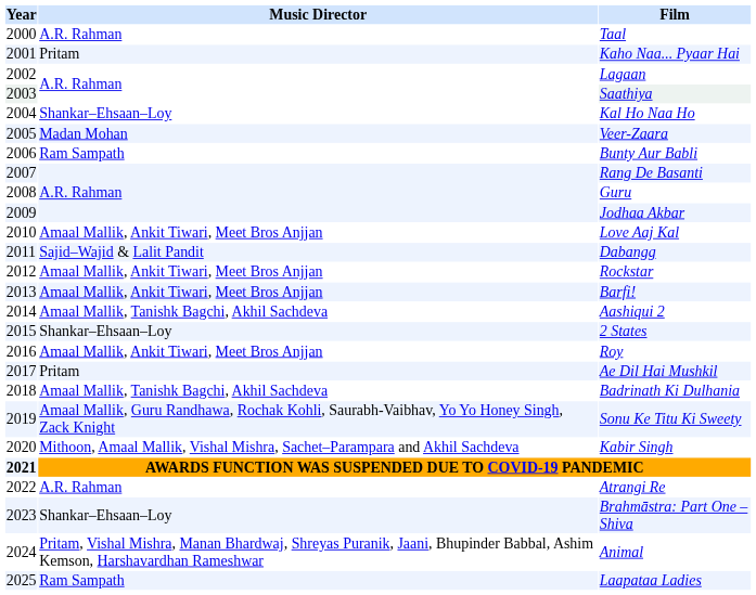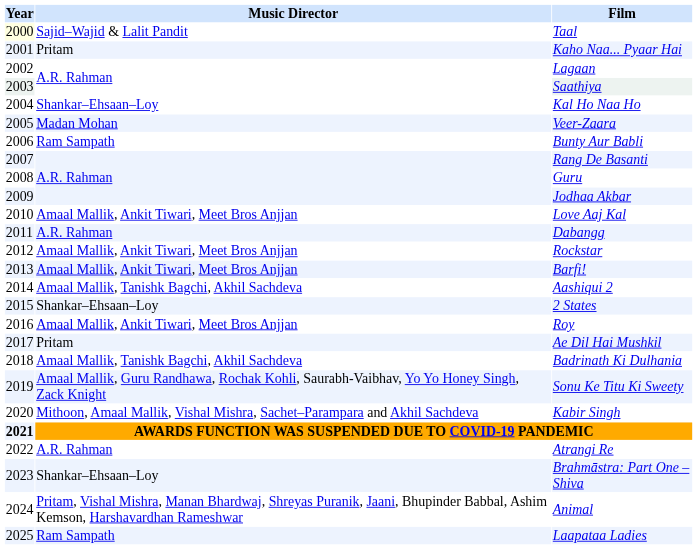 <table cellspacing="1" cellpadding="1" border="0" width="50%">
 <tr bgcolor="#d1e4fd">
 <th>Year</th>
 <th>Music Director</th>
 <th>Film</th>
 </tr>
 <tr>
-<td>2000</td>
-<td><a href='#'>A.R. Rahman</a></td>
+<td style="background: lightyellow;">2000</td>
+<td><a href='#'>Sajid–Wajid</a> & <a href='#'>Lalit Pandit</a></td>
 <td><em><a href='#'>Taal</a></em></td>
 </tr>
 <tr bgcolor=#edf3fe>
 <td>2001</td>
 <td>Pritam</td>
 <td><em><a href='#'>Kaho Naa... Pyaar Hai</a></em></td>
 </tr>
 <tr>
 <td>2002</td>
 <td rowspan="2"><a href='#'>A.R. Rahman</a></td>
 <td><em><a href='#'>Lagaan</a></em></td>
 </tr>
 <tr bgcolor=#edf3f>
 <td>2003</td>
 <td><em><a href='#'>Saathiya</a></em></td>
 </tr>
 <tr>
 <td>2004</td>
 <td><a href='#'>Shankar–Ehsaan–Loy</a></td>
 <td><em><a href='#'>Kal Ho Naa Ho</a></em></td>
 </tr>
 <tr bgcolor=#edf3fe>
 <td>2005</td>
 <td><a href='#'>Madan Mohan</a></td>
 <td><em><a href='#'>Veer-Zaara</a></em></td>
 </tr>
 <tr>
 <td>2006</td>
 <td><a href='#'>Ram Sampath</a></td>
 <td><em><a href='#'>Bunty Aur Babli</a></em></td>
 </tr>
 <tr bgcolor=#edf3fe>
 <td>2007</td>
 <td rowspan="3"><a href='#'>A.R. Rahman</a></td>
 <td><em><a href='#'>Rang De Basanti</a></em></td>
 </tr>
 <tr>
 <td>2008</td>
 <td><em><a href='#'>Guru</a></em></td>
 </tr>
 <tr bgcolor=#edf3fe>
 <td>2009</td>
 <td><em><a href='#'>Jodhaa Akbar</a></em></td>
 </tr>
 <tr>
 <td>2010</td>
 <td><a href='#'>Amaal Mallik</a>, <a href='#'>Ankit Tiwari</a>, <a href='#'>Meet Bros Anjjan</a></td>
 <td><em><a href='#'>Love Aaj Kal</a></em></td>
 </tr>
 <tr bgcolor=#edf3fe>
 <td>2011</td>
-<td><a href='#'>Sajid–Wajid</a> & <a href='#'>Lalit Pandit</a></td>
+<td><a href='#'>A.R. Rahman</a></td>
 <td><em><a href='#'>Dabangg</a></em></td>
 </tr>
 <tr>
 <td>2012</td>
 <td><a href='#'>Amaal Mallik</a>, <a href='#'>Ankit Tiwari</a>, <a href='#'>Meet Bros Anjjan</a></td>
 <td><em><a href='#'>Rockstar</a></em></td>
 </tr>
 <tr bgcolor=#edf3fe>
 <td>2013</td>
 <td><a href='#'>Amaal Mallik</a>, <a href='#'>Ankit Tiwari</a>, <a href='#'>Meet Bros Anjjan</a></td>
 <td><em><a href='#'>Barfi!</a></em></td>
 </tr>
 <tr>
 <td>2014</td>
 <td><a href='#'>Amaal Mallik</a>, <a href='#'>Tanishk Bagchi</a>, <a href='#'>Akhil Sachdeva</a></td>
 <td><em><a href='#'>Aashiqui 2</a></em></td>
 </tr>
 <tr bgcolor=#edf3fe>
 <td>2015</td>
 <td>Shankar–Ehsaan–Loy</td>
 <td><em><a href='#'>2 States</a></em></td>
 </tr>
 <tr>
 <td>2016</td>
 <td><a href='#'>Amaal Mallik</a>, <a href='#'>Ankit Tiwari</a>, <a href='#'>Meet Bros Anjjan</a></td>
 <td><em><a href='#'>Roy</a></em></td>
 </tr>
 <tr bgcolor=#edf3fe>
 <td>2017</td>
 <td>Pritam</td>
 <td><em><a href='#'>Ae Dil Hai Mushkil</a></em></td>
 </tr>
 <tr>
 <td>2018</td>
 <td><a href='#'>Amaal Mallik</a>, <a href='#'>Tanishk Bagchi</a>, <a href='#'>Akhil Sachdeva</a></td>
 <td><em><a href='#'>Badrinath Ki Dulhania</a></em></td>
 </tr>
 <tr bgcolor=#edf3fe>
 <td>2019</td>
 <td><a href='#'>Amaal Mallik</a>, <a href='#'>Guru Randhawa</a>, <a href='#'>Rochak Kohli</a>, Saurabh-Vaibhav, <a href='#'>Yo Yo Honey Singh</a>, <a href='#'>Zack Knight</a></td>
 <td><em><a href='#'>Sonu Ke Titu Ki Sweety</a></em></td>
 </tr>
 <tr>
 <td>2020</td>
 <td><a href='#'>Mithoon</a>, <a href='#'>Amaal Mallik</a>, <a href='#'>Vishal Mishra</a>, <a href='#'>Sachet–Parampara</a> and <a href='#'>Akhil Sachdeva</a></td>
 <td><em><a href='#'>Kabir Singh</a></em></td>
 </tr>
 <tr bgcolor=#edf3fe>
 <th scope="row" rowspan=1 style="text-align:center">2021<br></th>
 <td colspan=4 rowspan= 1 style="background:#FFAA00; text-align:center"><strong>AWARDS FUNCTION WAS SUSPENDED DUE TO <a href='#'>COVID-19</a> PANDEMIC</strong></td>
 </tr>
 <tr>
 <td>2022</td>
 <td><a href='#'>A.R. Rahman</a></td>
 <td><em><a href='#'>Atrangi Re</a></em></td>
 </tr>
 <tr bgcolor=#edf3fe>
 <td>2023</td>
 <td>Shankar–Ehsaan–Loy</td>
 <td><em><a href='#'>Brahmāstra: Part One – Shiva</a></em></td>
 </tr>
 <tr>
 <td>2024</td>
 <td><a href='#'>Pritam</a>, <a href='#'>Vishal Mishra</a>, <a href='#'>Manan Bhardwaj</a>, <a href='#'>Shreyas Puranik</a>, <a href='#'>Jaani</a>, Bhupinder Babbal, Ashim Kemson, <a href='#'>Harshavardhan Rameshwar</a></td>
 <td><a href='#'><em>Animal</em></a></td>
 </tr>
 <tr bgcolor=#edf3fe>
 <td>2025</td>
 <td><a href='#'>Ram Sampath</a></td>
 <td><a href='#'><em>Laapataa Ladies</em></a></td>
 </tr>
 </table>
